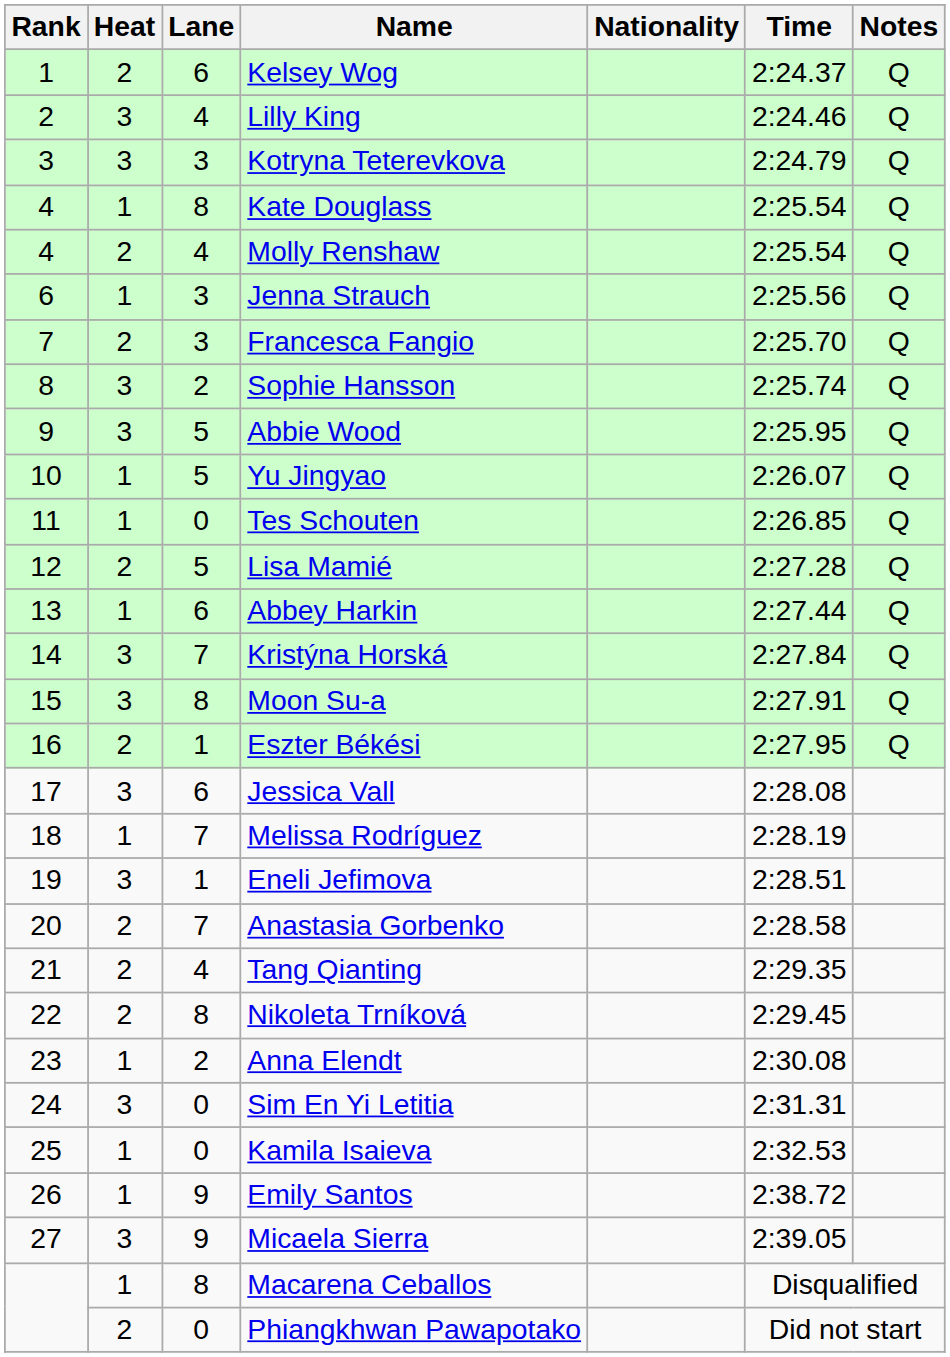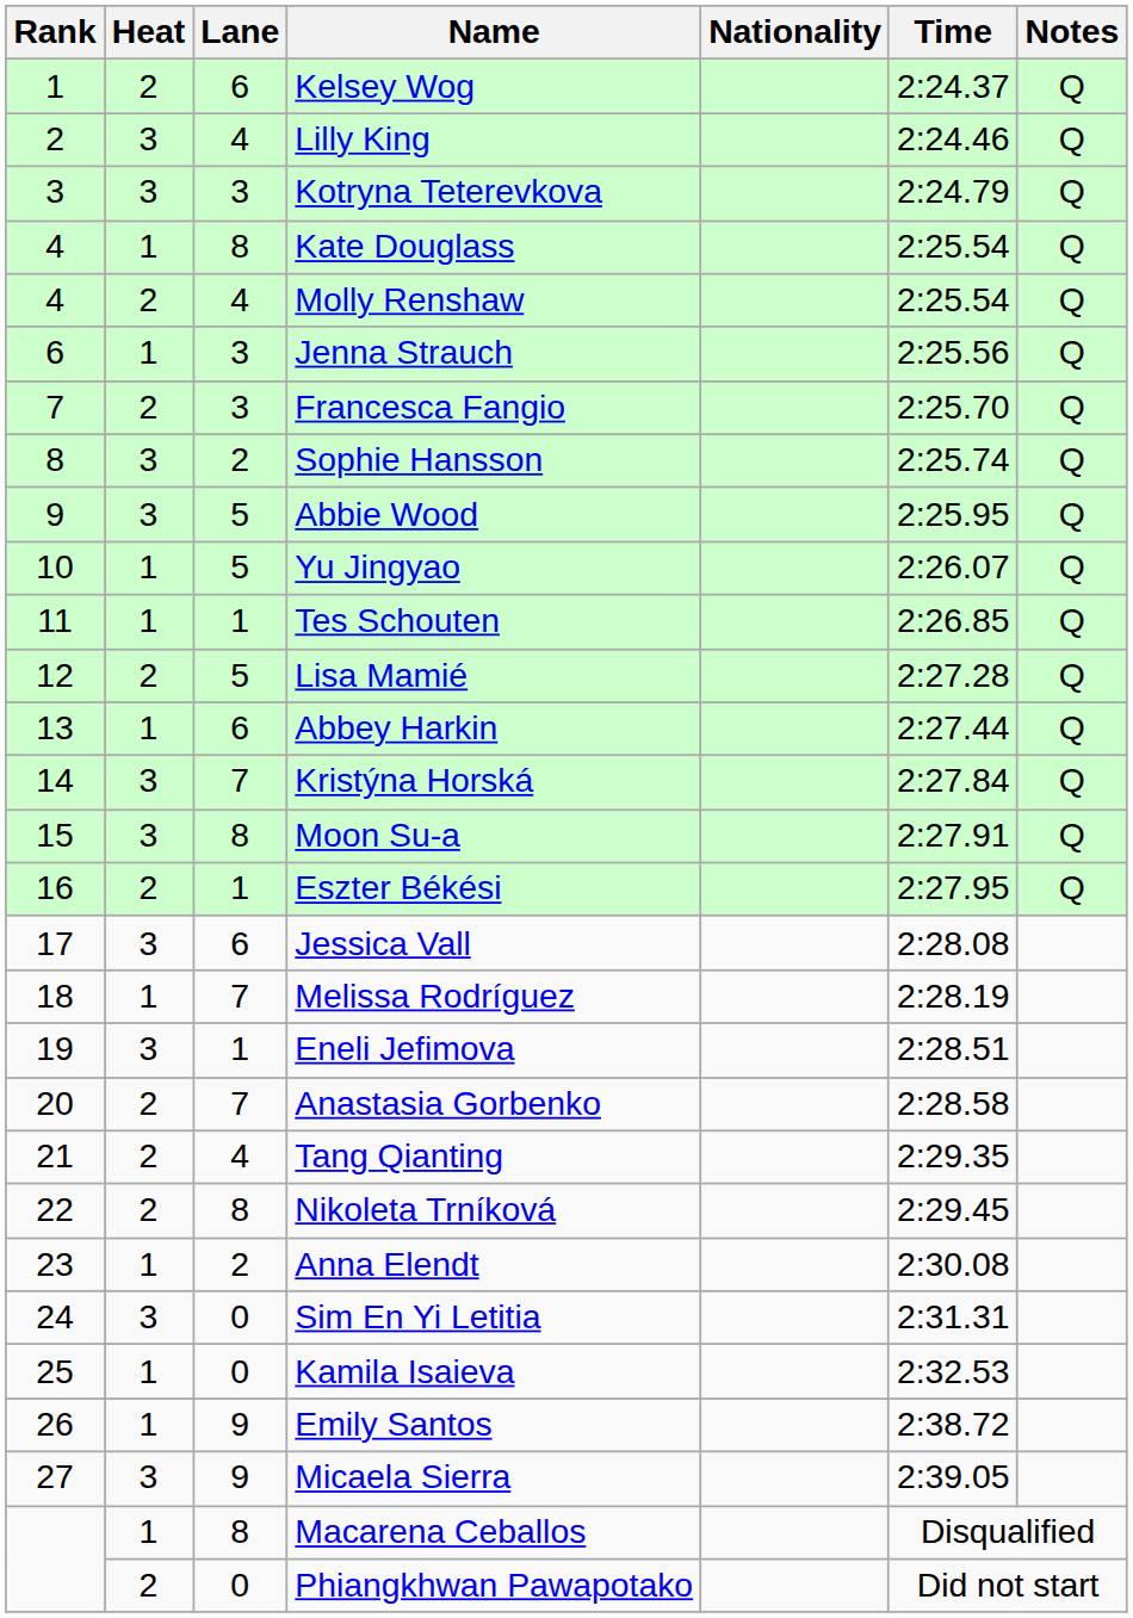 <table class="wikitable sortable" style="text-align:center">
 <tr>
 <th>Rank</th>
 <th>Heat</th>
 <th>Lane</th>
 <th>Name</th>
 <th>Nationality</th>
 <th>Time</th>
 <th>Notes</th>
 </tr>
 <tr bgcolor=ccffcc>
 <td>1</td>
 <td>2</td>
 <td>6</td>
 <td align=left><a href='#'>Kelsey Wog</a></td>
 <td align=left></td>
 <td>2:24.37</td>
 <td>Q</td>
 </tr>
 <tr bgcolor=ccffcc>
 <td>2</td>
 <td>3</td>
 <td>4</td>
 <td align=left><a href='#'>Lilly King</a></td>
 <td align=left></td>
 <td>2:24.46</td>
 <td>Q</td>
 </tr>
 <tr bgcolor=ccffcc>
 <td>3</td>
 <td>3</td>
 <td>3</td>
 <td align=left><a href='#'>Kotryna Teterevkova</a></td>
 <td align=left></td>
 <td>2:24.79</td>
 <td>Q</td>
 </tr>
 <tr bgcolor=ccffcc>
 <td>4</td>
 <td>1</td>
 <td>8</td>
 <td align=left><a href='#'>Kate Douglass</a></td>
 <td align=left></td>
 <td>2:25.54</td>
 <td>Q</td>
 </tr>
 <tr bgcolor=ccffcc>
 <td>4</td>
 <td>2</td>
 <td>4</td>
 <td align=left><a href='#'>Molly Renshaw</a></td>
 <td align=left></td>
 <td>2:25.54</td>
 <td>Q</td>
 </tr>
 <tr bgcolor=ccffcc>
 <td>6</td>
 <td>1</td>
 <td>3</td>
 <td align=left><a href='#'>Jenna Strauch</a></td>
 <td align=left></td>
 <td>2:25.56</td>
 <td>Q</td>
 </tr>
 <tr bgcolor=ccffcc>
 <td>7</td>
 <td>2</td>
 <td>3</td>
 <td align=left><a href='#'>Francesca Fangio</a></td>
 <td align=left></td>
 <td>2:25.70</td>
 <td>Q</td>
 </tr>
 <tr bgcolor=ccffcc>
 <td>8</td>
 <td>3</td>
 <td>2</td>
 <td align=left><a href='#'>Sophie Hansson</a></td>
 <td align=left></td>
 <td>2:25.74</td>
 <td>Q</td>
 </tr>
 <tr bgcolor=ccffcc>
 <td>9</td>
 <td>3</td>
 <td>5</td>
 <td align=left><a href='#'>Abbie Wood</a></td>
 <td align=left></td>
 <td>2:25.95</td>
 <td>Q</td>
 </tr>
 <tr bgcolor=ccffcc>
 <td>10</td>
 <td>1</td>
 <td>5</td>
 <td align=left><a href='#'>Yu Jingyao</a></td>
 <td align=left></td>
 <td>2:26.07</td>
 <td>Q</td>
 </tr>
 <tr bgcolor=ccffcc>
 <td>11</td>
 <td>1</td>
-<td>0</td>
+<td>1</td>
 <td align=left><a href='#'>Tes Schouten</a></td>
 <td align=left></td>
 <td>2:26.85</td>
 <td>Q</td>
 </tr>
 <tr bgcolor=ccffcc>
 <td>12</td>
 <td>2</td>
 <td>5</td>
 <td align=left><a href='#'>Lisa Mamié</a></td>
 <td align=left></td>
 <td>2:27.28</td>
 <td>Q</td>
 </tr>
 <tr bgcolor=ccffcc>
 <td>13</td>
 <td>1</td>
 <td>6</td>
 <td align=left><a href='#'>Abbey Harkin</a></td>
 <td align=left></td>
 <td>2:27.44</td>
 <td>Q</td>
 </tr>
 <tr bgcolor=ccffcc>
 <td>14</td>
 <td>3</td>
 <td>7</td>
 <td align=left><a href='#'>Kristýna Horská</a></td>
 <td align=left></td>
 <td>2:27.84</td>
 <td>Q</td>
 </tr>
 <tr bgcolor=ccffcc>
 <td>15</td>
 <td>3</td>
 <td>8</td>
 <td align=left><a href='#'>Moon Su-a</a></td>
 <td align=left></td>
 <td>2:27.91</td>
 <td>Q</td>
 </tr>
 <tr bgcolor=ccffcc>
 <td>16</td>
 <td>2</td>
 <td>1</td>
 <td align=left><a href='#'>Eszter Békési</a></td>
 <td align=left></td>
 <td>2:27.95</td>
 <td>Q</td>
 </tr>
 <tr>
 <td>17</td>
 <td>3</td>
 <td>6</td>
 <td align=left><a href='#'>Jessica Vall</a></td>
 <td align=left></td>
 <td>2:28.08</td>
 <td></td>
 </tr>
 <tr>
 <td>18</td>
 <td>1</td>
 <td>7</td>
 <td align=left><a href='#'>Melissa Rodríguez</a></td>
 <td align=left></td>
 <td>2:28.19</td>
 <td></td>
 </tr>
 <tr>
 <td>19</td>
 <td>3</td>
 <td>1</td>
 <td align=left><a href='#'>Eneli Jefimova</a></td>
 <td align=left></td>
 <td>2:28.51</td>
 <td></td>
 </tr>
 <tr>
 <td>20</td>
 <td>2</td>
 <td>7</td>
 <td align=left><a href='#'>Anastasia Gorbenko</a></td>
 <td align=left></td>
 <td>2:28.58</td>
 <td></td>
 </tr>
 <tr>
 <td>21</td>
 <td>2</td>
 <td>4</td>
 <td align=left><a href='#'>Tang Qianting</a></td>
 <td align=left></td>
 <td>2:29.35</td>
 <td></td>
 </tr>
 <tr>
 <td>22</td>
 <td>2</td>
 <td>8</td>
 <td align=left><a href='#'>Nikoleta Trníková</a></td>
 <td align=left></td>
 <td>2:29.45</td>
 <td></td>
 </tr>
 <tr>
 <td>23</td>
 <td>1</td>
 <td>2</td>
 <td align=left><a href='#'>Anna Elendt</a></td>
 <td align=left></td>
 <td>2:30.08</td>
 <td></td>
 </tr>
 <tr>
 <td>24</td>
 <td>3</td>
 <td>0</td>
 <td align=left><a href='#'>Sim En Yi Letitia</a></td>
 <td align=left></td>
 <td>2:31.31</td>
 <td></td>
 </tr>
 <tr>
 <td>25</td>
 <td>1</td>
 <td>0</td>
 <td align=left><a href='#'>Kamila Isaieva</a></td>
 <td align=left></td>
 <td>2:32.53</td>
 <td></td>
 </tr>
 <tr>
 <td>26</td>
 <td>1</td>
 <td>9</td>
 <td align=left><a href='#'>Emily Santos</a></td>
 <td align=left></td>
 <td>2:38.72</td>
 <td></td>
 </tr>
 <tr>
 <td>27</td>
 <td>3</td>
 <td>9</td>
 <td align=left><a href='#'>Micaela Sierra</a></td>
 <td align=left></td>
 <td>2:39.05</td>
 <td></td>
 </tr>
 <tr>
 <td rowspan=2></td>
 <td>1</td>
 <td>8</td>
 <td align=left><a href='#'>Macarena Ceballos</a></td>
 <td align=left></td>
 <td colspan=2>Disqualified</td>
 </tr>
 <tr>
 <td>2</td>
 <td>0</td>
 <td align=left><a href='#'>Phiangkhwan Pawapotako</a></td>
 <td align=left></td>
 <td colspan=2>Did not start</td>
 </tr>
 </table>
